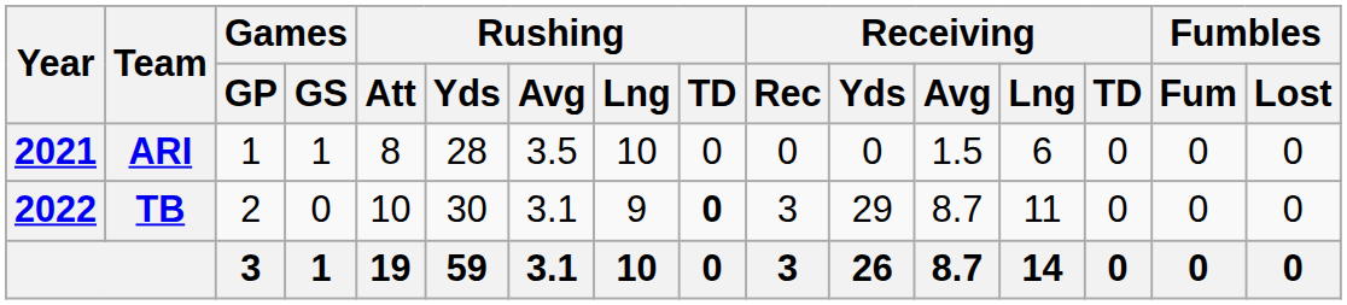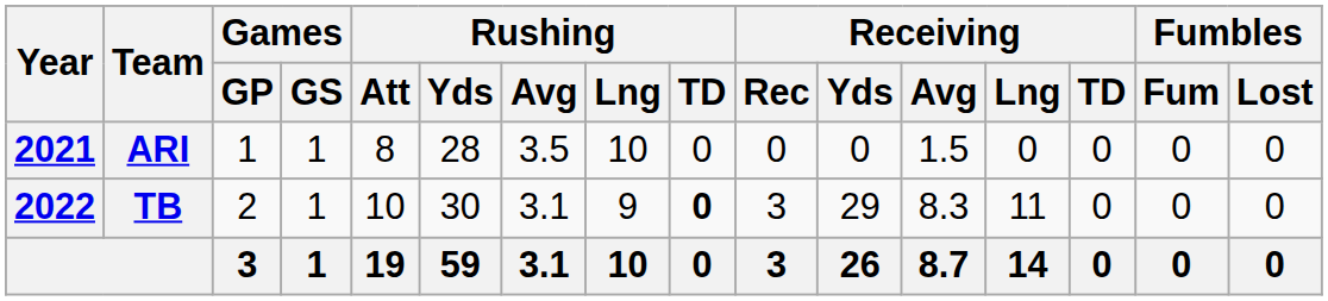 <table class="wikitable" style="text-align:center">
 <tr>
 <th rowspan="2">Year</th>
 <th rowspan="2">Team</th>
 <th colspan="2">Games</th>
 <th colspan="5">Rushing</th>
 <th colspan="5">Receiving</th>
 <th colspan="2">Fumbles</th>
 </tr>
 <tr>
 <th>GP</th>
 <th>GS</th>
 <th>Att</th>
 <th>Yds</th>
 <th>Avg</th>
 <th>Lng</th>
 <th>TD</th>
 <th>Rec</th>
 <th>Yds</th>
 <th>Avg</th>
 <th>Lng</th>
 <th>TD</th>
 <th>Fum</th>
 <th>Lost</th>
 </tr>
 <tr>
 <th><a href='#'>2021</a></th>
 <th><a href='#'>ARI</a></th>
 <td>1</td>
 <td>1</td>
 <td>8</td>
 <td>28</td>
 <td>3.5</td>
 <td>10</td>
 <td>0</td>
 <td>0</td>
 <td>0</td>
 <td>1.5</td>
-<td>6</td>
+<td>0</td>
 <td>0</td>
 <td>0</td>
 <td>0</td>
 </tr>
 <tr>
 <th><a href='#'>2022</a></th>
 <th><a href='#'>TB</a></th>
 <td>2</td>
-<td>0</td>
+<td>1</td>
 <td>10</td>
 <td>30</td>
 <td>3.1</td>
 <td>9</td>
 <td><strong>0</strong></td>
 <td>3</td>
 <td>29</td>
-<td>8.7</td>
+<td>8.3</td>
 <td>11</td>
 <td>0</td>
 <td>0</td>
 <td>0</td>
 </tr>
 <tr>
 <th colspan="2"></th>
 <th>3</th>
 <th>1</th>
 <th>19</th>
 <th>59</th>
 <th>3.1</th>
 <th>10</th>
 <th>0</th>
 <th>3</th>
 <th>26</th>
 <th>8.7</th>
 <th>14</th>
 <th>0</th>
 <th>0</th>
 <th>0</th>
 </tr>
 </table>
